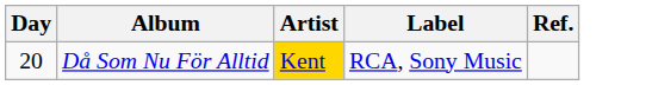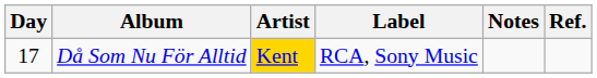 <table class="wikitable">
 <tr>
 <th>Day</th>
 <th>Album</th>
 <th>Artist</th>
 <th>Label</th>
+<th>Notes</th>
 <th>Ref.</th>
 </tr>
 <tr>
-<td rowspan="1" style="text-align:center;">20</td>
+<td rowspan="1" style="text-align:center;">17</td>
 <td><em><a href='#'>Då Som Nu För Alltid</a></em></td>
 <td style="background: gold;"><a href='#'>Kent</a></td>
 <td><a href='#'>RCA</a>, <a href='#'>Sony Music</a></td>
+<td></td>
 <td style="text-align:center;"></td>
 </tr>
 </table>
